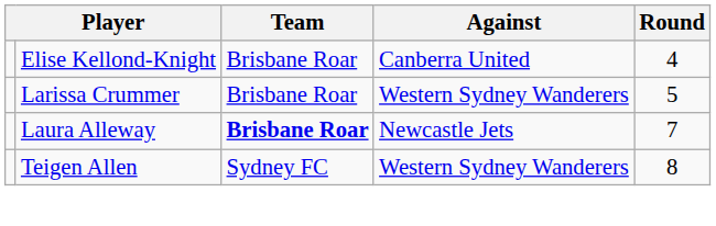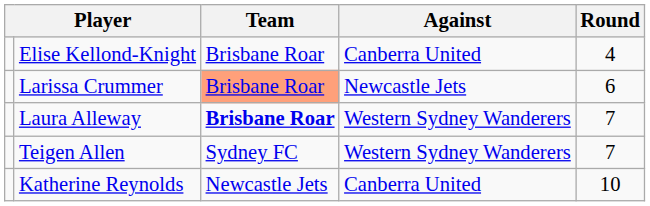 <table class="wikitable" style="text-align:center">
 <tr>
 <th colspan="2">Player</th>
 <th>Team</th>
 <th>Against</th>
 <th>Round</th>
 </tr>
 <tr>
 <td></td>
 <td style="text-align:left;"><a href='#'>Elise Kellond-Knight</a></td>
 <td style="text-align:left;"><a href='#'>Brisbane Roar</a></td>
 <td style="text-align:left;"><a href='#'>Canberra United</a></td>
 <td>4</td>
 </tr>
 <tr>
 <td></td>
 <td style="text-align:left;"><a href='#'>Larissa Crummer</a></td>
-<td style="text-align:left;"><a href='#'>Brisbane Roar</a></td>
-<td style="text-align:left;"><a href='#'>Western Sydney Wanderers</a></td>
-<td>5</td>
+<td style="background: lightsalmon; text-align:left;"><a href='#'>Brisbane Roar</a></td>
+<td style="text-align:left;"><a href='#'>Newcastle Jets</a></td>
+<td>6</td>
 </tr>
 <tr>
 <td></td>
 <td style="text-align:left;"><a href='#'>Laura Alleway</a></td>
 <td style="text-align:left;"><strong><a href='#'>Brisbane Roar</a></strong></td>
-<td style="text-align:left;"><a href='#'>Newcastle Jets</a></td>
+<td style="text-align:left;"><a href='#'>Western Sydney Wanderers</a></td>
 <td>7</td>
 </tr>
 <tr>
 <td></td>
 <td style="text-align:left;"><a href='#'>Teigen Allen</a></td>
 <td style="text-align:left;"><a href='#'>Sydney FC</a></td>
 <td style="text-align:left;"><a href='#'>Western Sydney Wanderers</a></td>
-<td>8</td>
+<td>7</td>
+</tr>
+<tr>
+<td></td>
+<td style="text-align:left;"><a href='#'>Katherine Reynolds</a></td>
+<td style="text-align:left;"><a href='#'>Newcastle Jets</a></td>
+<td style="text-align:left;"><a href='#'>Canberra United</a></td>
+<td>10</td>
 </tr>
 </table>
